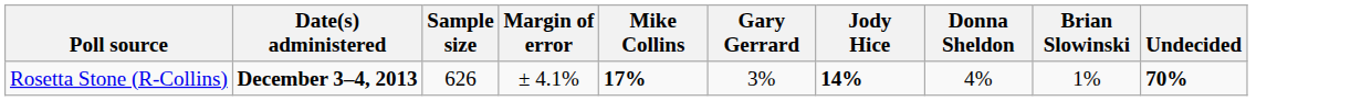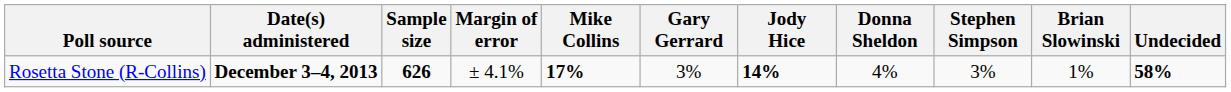 <table class="wikitable">
 <tr valign= bottom>
 <th>Poll source</th>
 <th>Date(s)<br>administered</th>
 <th>Sample<br>size</th>
 <th>Margin of<br>error</th>
 <th style="width:75px;">Mike<br>Collins</th>
 <th style="width:75px;">Gary<br>Gerrard</th>
 <th style="width:75px;">Jody<br>Hice</th>
 <th style="width:75px;">Donna<br>Sheldon</th>
+<th style="width:75px;">Stephen<br>Simpson</th>
 <th style="width:75px;">Brian<br>Slowinski</th>
 <th>Undecided</th>
 </tr>
 <tr>
 <td><a href='#'>Rosetta Stone (R-Collins)</a></td>
 <td align=center><strong>December 3–4, 2013</strong></td>
-<td align=center>626</td>
+<td align=center><strong>626</strong></td>
 <td align=center>± 4.1%</td>
 <td><strong>17%</strong></td>
 <td align=center>3%</td>
 <td><strong>14%</strong></td>
 <td align=center>4%</td>
+<td align=center>3%</td>
 <td align=center>1%</td>
-<td><strong>70%</strong></td>
+<td><strong>58%</strong></td>
 </tr>
 </table>
